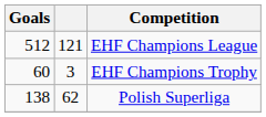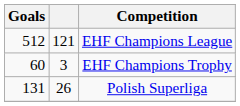 <table class="wikitable">
 <tr>
 <th>Goals</th>
 <th><small></small></th>
 <th>Competition</th>
 </tr>
 <tr>
 <td align=right>512</td>
 <td align=center>121</td>
 <td align=center><a href='#'>EHF Champions League</a></td>
 </tr>
 <tr>
 <td align=right>60</td>
 <td align=center>3</td>
 <td align=center><a href='#'>EHF Champions Trophy</a></td>
 </tr>
 <tr>
-<td align=right>138</td>
-<td align=center>62</td>
+<td align=right>131</td>
+<td align=center>26</td>
 <td align=center><a href='#'>Polish Superliga</a></td>
 </tr>
 <tr>
 </tr>
 </table>
